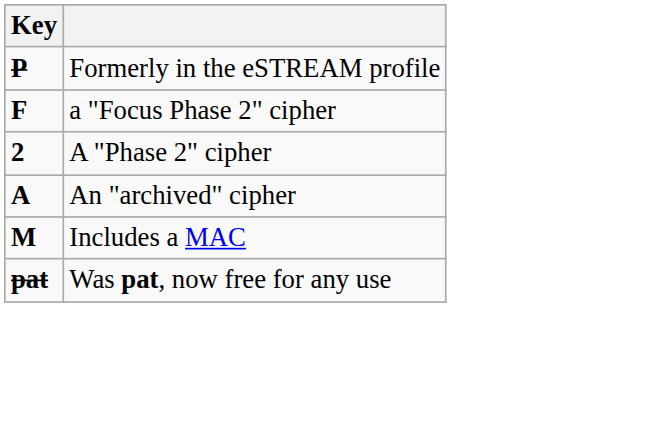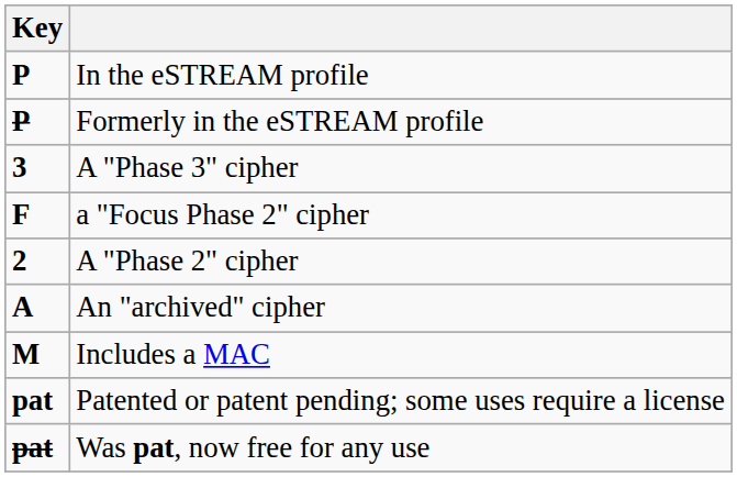 <table class="wikitable">
 <tr>
 <th>Key</th>
 <th></th>
 </tr>
 <tr>
+<td><strong>P</strong></td>
+<td>In the eSTREAM profile</td>
+</tr>
+<tr>
 <td><strong><s>P</s></strong></td>
 <td>Formerly in the eSTREAM profile</td>
+</tr>
+<tr>
+<td><strong>3</strong></td>
+<td>A "Phase 3" cipher</td>
 </tr>
 <tr>
 <td><strong>F</strong></td>
 <td>a "Focus Phase 2" cipher</td>
 </tr>
 <tr>
 <td><strong>2</strong></td>
 <td>A "Phase 2" cipher</td>
 </tr>
 <tr>
 <td><strong>A</strong></td>
 <td>An "archived" cipher</td>
 </tr>
 <tr>
 <td><strong>M</strong></td>
 <td>Includes a <a href='#'>MAC</a></td>
 </tr>
 <tr>
+<td><strong>pat</strong></td>
+<td>Patented or patent pending; some uses require a license</td>
+</tr>
+<tr>
 <td><strong><s>pat</s></strong></td>
 <td>Was <strong>pat</strong>, now free for any use</td>
 </tr>
 </table>
